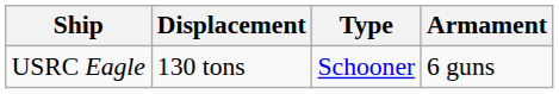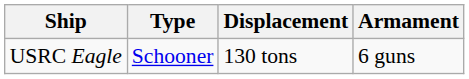 <table class="wikitable">
 <tr>
 <th scope=col>Ship</th>
+<th scope=col>Type</th>
 <th scope=col>Displacement</th>
-<th scope=col>Type</th>
 <th scope=col>Armament</th>
 </tr>
 <tr>
 <td>USRC <em>Eagle</em></td>
+<td><a href='#'>Schooner</a></td>
 <td>130 tons</td>
-<td><a href='#'>Schooner</a></td>
 <td>6 guns</td>
 </tr>
 </table>
